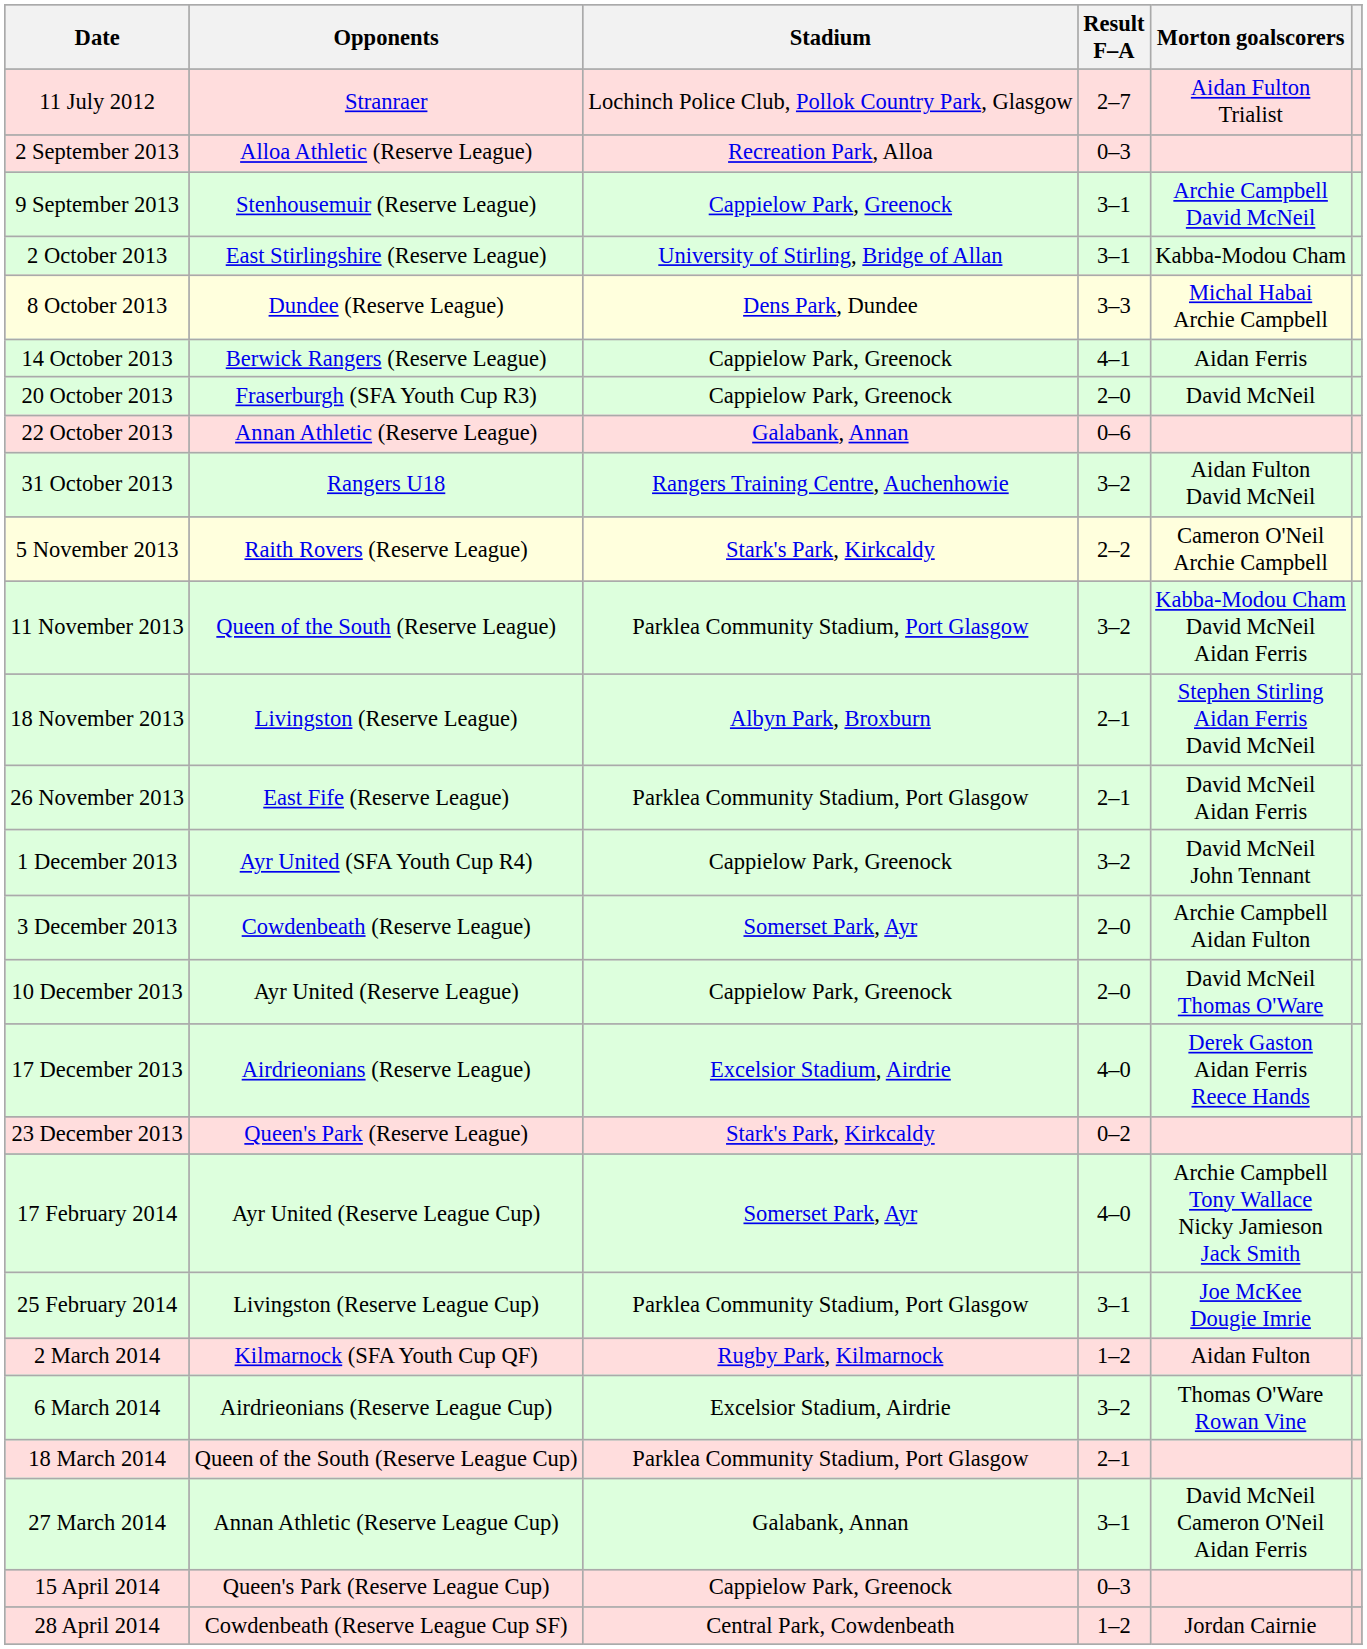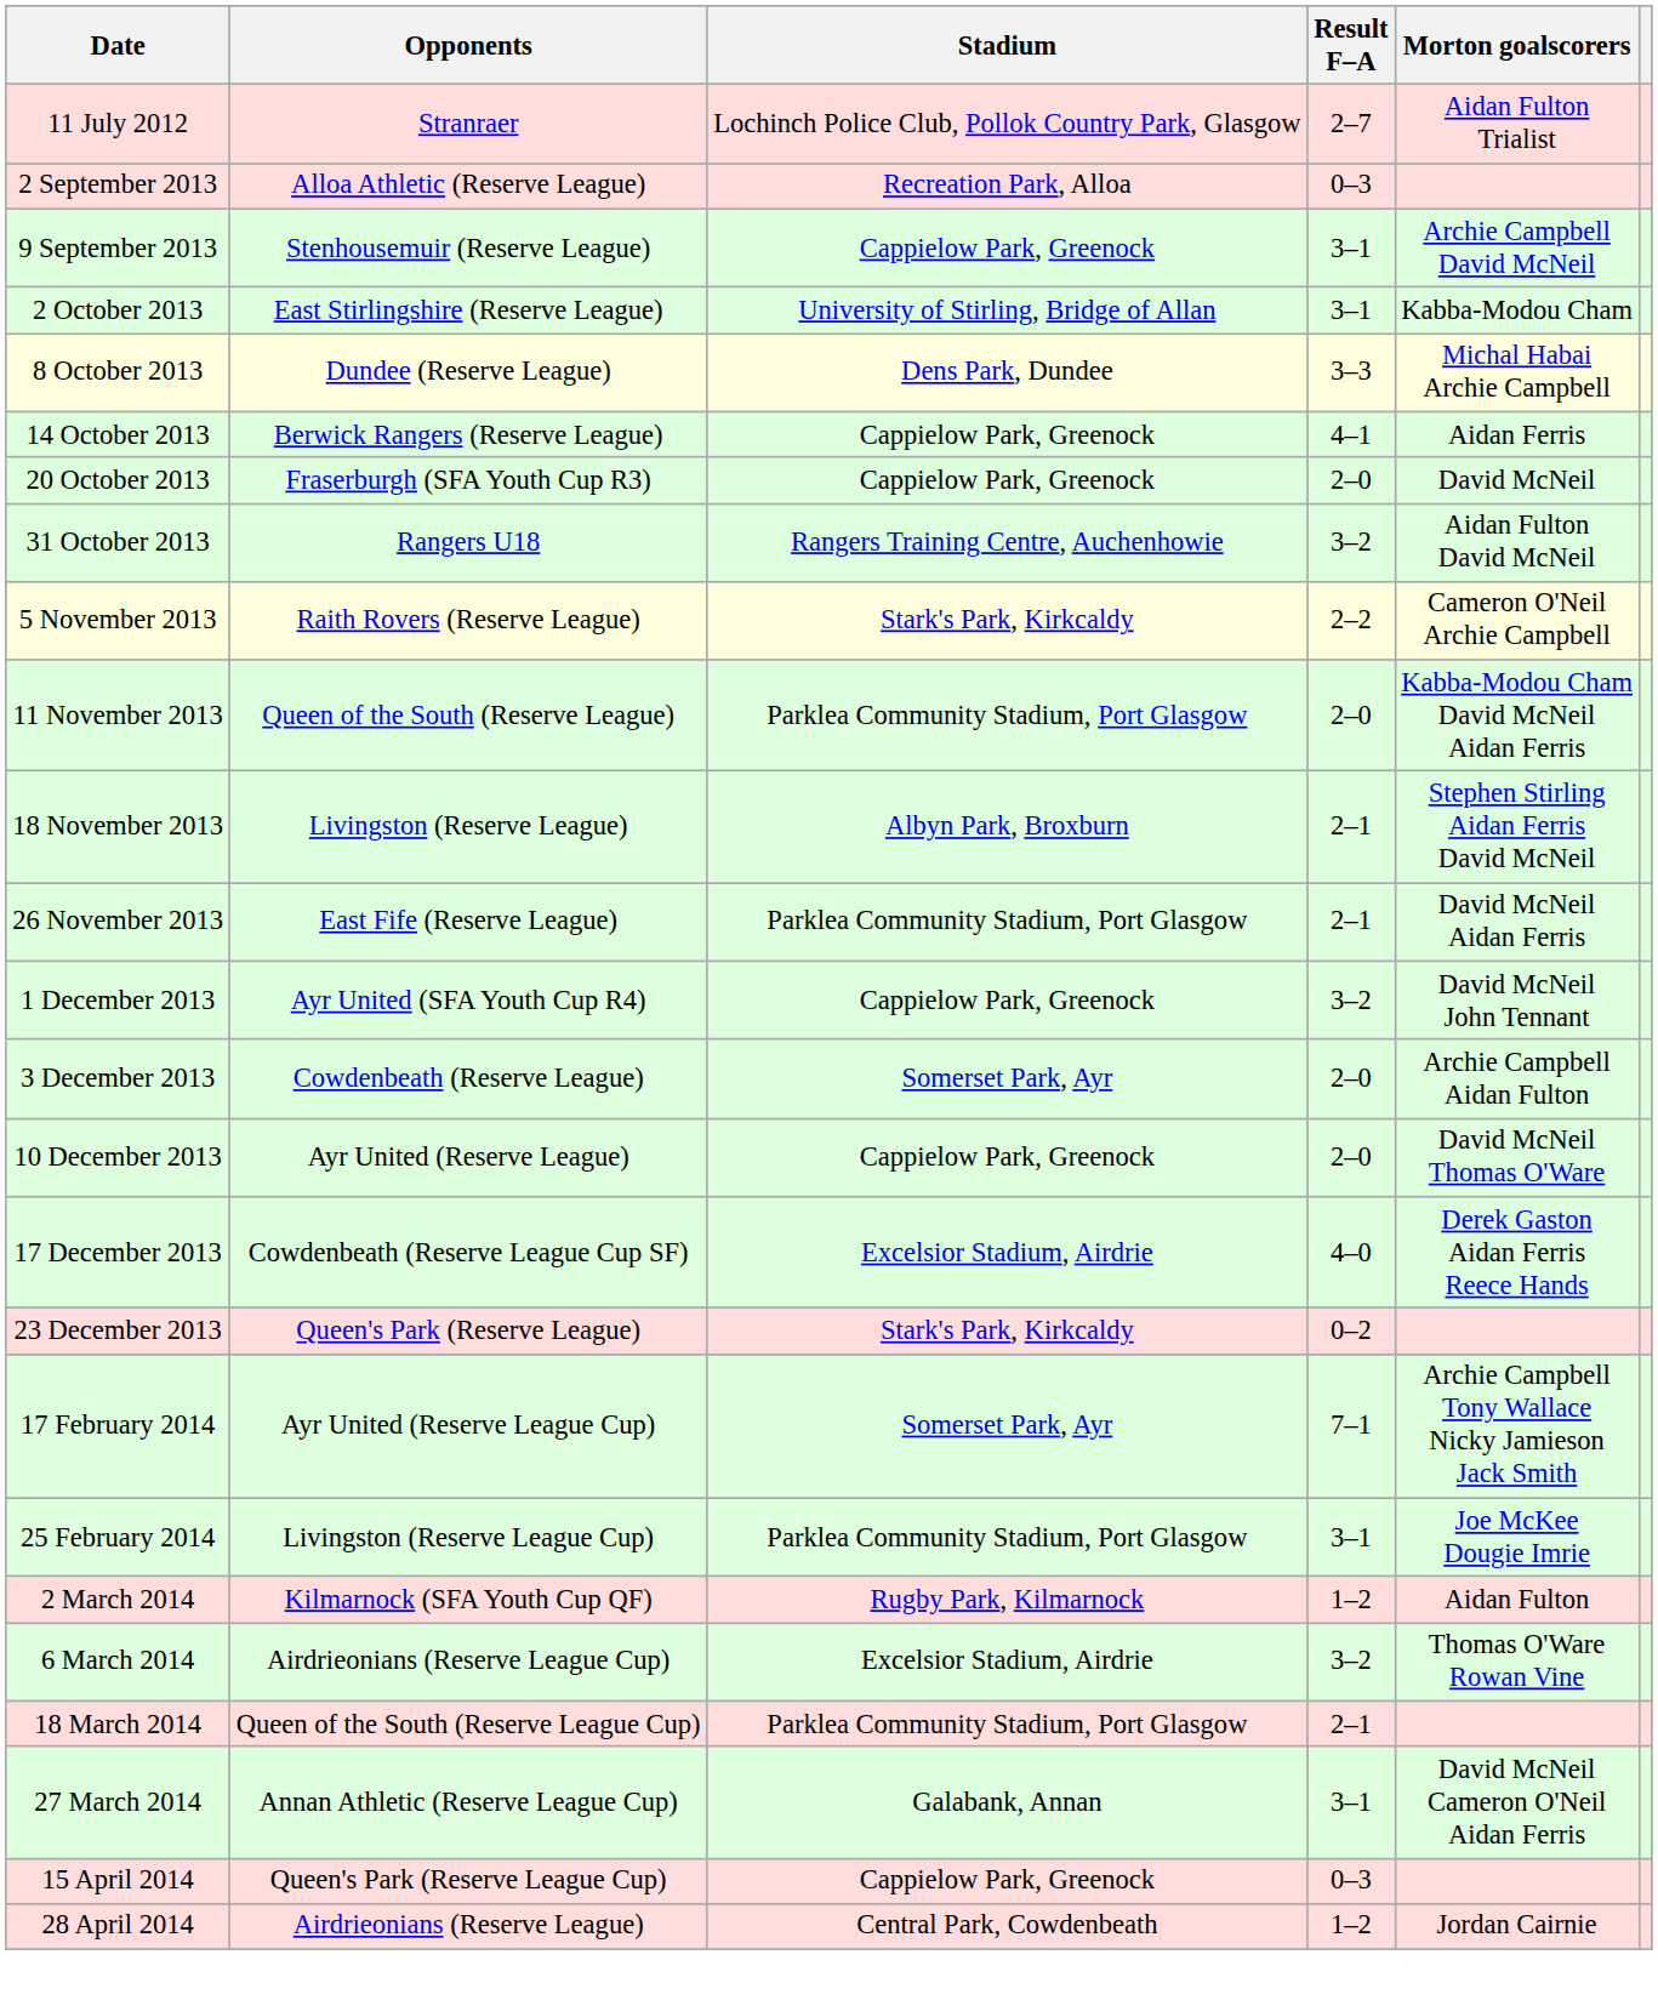 <table class="wikitable" style="border-collapse:collapse; text-align:center; font-size:smaller;">
 <tr style="background:#f0f6ff;">
 <th>Date</th>
 <th>Opponents</th>
 <th>Stadium</th>
 <th>Result <br> F–A</th>
 <th>Morton goalscorers</th>
 <th></th>
 </tr>
 <tr style="background:#fdd;">
 <td>11 July 2012</td>
 <td><a href='#'>Stranraer</a></td>
 <td>Lochinch Police Club, <a href='#'>Pollok Country Park</a>, Glasgow</td>
 <td>2–7</td>
 <td><a href='#'>Aidan Fulton</a>  <br> Trialist </td>
 <td></td>
 </tr>
 <tr style="background:#fdd;">
 <td>2 September 2013</td>
 <td><a href='#'>Alloa Athletic</a> (Reserve League)</td>
 <td><a href='#'>Recreation Park</a>, Alloa</td>
 <td>0–3</td>
 <td></td>
 <td></td>
 </tr>
 <tr style="background:#dfd;">
 <td>9 September 2013</td>
 <td><a href='#'>Stenhousemuir</a> (Reserve League)</td>
 <td><a href='#'>Cappielow Park</a>, <a href='#'>Greenock</a></td>
 <td>3–1</td>
 <td><a href='#'>Archie Campbell</a>  <br> <a href='#'>David McNeil</a> </td>
 <td></td>
 </tr>
 <tr style="background:#dfd;">
 <td>2 October 2013</td>
 <td><a href='#'>East Stirlingshire</a> (Reserve League)</td>
 <td><a href='#'>University of Stirling</a>, <a href='#'>Bridge of Allan</a></td>
 <td>3–1</td>
 <td>Kabba-Modou Cham </td>
 <td></td>
 </tr>
 <tr style="background:#ffd;">
 <td>8 October 2013</td>
 <td><a href='#'>Dundee</a> (Reserve League)</td>
 <td><a href='#'>Dens Park</a>, Dundee</td>
 <td>3–3</td>
 <td><a href='#'>Michal Habai</a>  <br> Archie Campbell </td>
 <td></td>
 </tr>
 <tr style="background:#dfd;">
 <td>14 October 2013</td>
 <td><a href='#'>Berwick Rangers</a> (Reserve League)</td>
 <td>Cappielow Park, Greenock</td>
 <td>4–1</td>
 <td>Aidan Ferris </td>
 <td></td>
 </tr>
 <tr style="background:#dfd;">
 <td>20 October 2013</td>
 <td><a href='#'>Fraserburgh</a> (SFA Youth Cup R3)</td>
 <td>Cappielow Park, Greenock</td>
 <td>2–0</td>
 <td>David McNeil </td>
 <td></td>
 </tr>
-<tr style="background:#fdd;">
-<td>22 October 2013</td>
-<td><a href='#'>Annan Athletic</a> (Reserve League)</td>
-<td><a href='#'>Galabank</a>, <a href='#'>Annan</a></td>
-<td>0–6</td>
-<td></td>
-<td></td>
-</tr>
 <tr style="background:#dfd;">
 <td>31 October 2013</td>
 <td><a href='#'>Rangers U18</a></td>
 <td><a href='#'>Rangers Training Centre</a>, <a href='#'>Auchenhowie</a></td>
 <td>3–2</td>
 <td>Aidan Fulton  <br> David McNeil </td>
 <td></td>
 </tr>
 <tr style="background:#ffd;">
 <td>5 November 2013</td>
 <td><a href='#'>Raith Rovers</a> (Reserve League)</td>
 <td><a href='#'>Stark's Park</a>, <a href='#'>Kirkcaldy</a></td>
 <td>2–2</td>
 <td>Cameron O'Neil  <br> Archie Campbell </td>
 <td></td>
 </tr>
 <tr style="background:#dfd;">
 <td>11 November 2013</td>
 <td><a href='#'>Queen of the South</a> (Reserve League)</td>
 <td>Parklea Community Stadium, <a href='#'>Port Glasgow</a></td>
-<td>3–2</td>
+<td>2–0</td>
 <td><a href='#'>Kabba-Modou Cham</a>  <br> David McNeil  <br> Aidan Ferris </td>
 <td></td>
 </tr>
 <tr style="background:#dfd;">
 <td>18 November 2013</td>
 <td><a href='#'>Livingston</a> (Reserve League)</td>
 <td><a href='#'>Albyn Park</a>, <a href='#'>Broxburn</a></td>
 <td>2–1</td>
 <td><a href='#'>Stephen Stirling</a>  <br> <a href='#'>Aidan Ferris</a>  <br> David McNeil </td>
 <td></td>
 </tr>
 <tr style="background:#dfd;">
 <td>26 November 2013</td>
 <td><a href='#'>East Fife</a> (Reserve League)</td>
 <td>Parklea Community Stadium, Port Glasgow</td>
 <td>2–1</td>
 <td>David McNeil  <br> Aidan Ferris </td>
 <td></td>
 </tr>
 <tr style="background:#dfd;">
 <td>1 December 2013</td>
 <td><a href='#'>Ayr United</a> (SFA Youth Cup R4)</td>
 <td>Cappielow Park, Greenock</td>
 <td>3–2</td>
 <td>David McNeil  <br> John Tennant </td>
 <td></td>
 </tr>
 <tr style="background:#dfd;">
 <td>3 December 2013</td>
 <td><a href='#'>Cowdenbeath</a> (Reserve League)</td>
 <td><a href='#'>Somerset Park</a>, <a href='#'>Ayr</a></td>
 <td>2–0</td>
 <td>Archie Campbell  <br> Aidan Fulton </td>
 <td></td>
 </tr>
 <tr style="background:#dfd;">
 <td>10 December 2013</td>
 <td>Ayr United (Reserve League)</td>
 <td>Cappielow Park, Greenock</td>
 <td>2–0</td>
 <td>David McNeil  <br> <a href='#'>Thomas O'Ware</a> </td>
 <td></td>
 </tr>
 <tr style="background:#dfd;">
 <td>17 December 2013</td>
-<td><a href='#'>Airdrieonians</a> (Reserve League)</td>
+<td>Cowdenbeath (Reserve League Cup SF)</td>
 <td><a href='#'>Excelsior Stadium</a>, <a href='#'>Airdrie</a></td>
 <td>4–0</td>
 <td><a href='#'>Derek Gaston</a>  <br> Aidan Ferris  <br> <a href='#'>Reece Hands</a> </td>
 <td></td>
 </tr>
 <tr style="background:#fdd;">
 <td>23 December 2013</td>
 <td><a href='#'>Queen's Park</a> (Reserve League)</td>
 <td><a href='#'>Stark's Park</a>, <a href='#'>Kirkcaldy</a></td>
 <td>0–2</td>
 <td></td>
 <td></td>
 </tr>
 <tr style="background:#dfd;">
 <td>17 February 2014</td>
 <td>Ayr United (Reserve League Cup)</td>
 <td><a href='#'>Somerset Park</a>, <a href='#'>Ayr</a></td>
-<td>4–0</td>
+<td>7–1</td>
 <td>Archie Campbell  <br> <a href='#'>Tony Wallace</a>  <br> Nicky Jamieson  <br> <a href='#'>Jack Smith</a> </td>
 <td></td>
 </tr>
 <tr style="background:#dfd;">
 <td>25 February 2014</td>
 <td>Livingston (Reserve League Cup)</td>
 <td>Parklea Community Stadium, Port Glasgow</td>
 <td>3–1</td>
 <td><a href='#'>Joe McKee</a>  <br> <a href='#'>Dougie Imrie</a> </td>
 <td></td>
 </tr>
 <tr style="background:#fdd;">
 <td>2 March 2014</td>
 <td><a href='#'>Kilmarnock</a> (SFA Youth Cup QF)</td>
 <td><a href='#'>Rugby Park</a>, <a href='#'>Kilmarnock</a></td>
 <td>1–2</td>
 <td>Aidan Fulton </td>
 <td></td>
 </tr>
 <tr style="background:#dfd;">
 <td>6 March 2014</td>
 <td>Airdrieonians (Reserve League Cup)</td>
 <td>Excelsior Stadium, Airdrie</td>
 <td>3–2</td>
 <td>Thomas O'Ware  <br> <a href='#'>Rowan Vine</a> </td>
 <td></td>
 </tr>
 <tr style="background:#fdd;">
 <td>18 March 2014</td>
 <td>Queen of the South (Reserve League Cup)</td>
 <td>Parklea Community Stadium, Port Glasgow</td>
 <td>2–1</td>
 <td></td>
 <td></td>
 </tr>
 <tr style="background:#dfd;">
 <td>27 March 2014</td>
 <td>Annan Athletic (Reserve League Cup)</td>
 <td>Galabank, Annan</td>
 <td>3–1</td>
 <td>David McNeil  <br> Cameron O'Neil  <br> Aidan Ferris </td>
 <td></td>
 </tr>
 <tr style="background:#fdd;">
 <td>15 April 2014</td>
 <td>Queen's Park (Reserve League Cup)</td>
 <td>Cappielow Park, Greenock</td>
 <td>0–3</td>
 <td></td>
 <td></td>
 </tr>
 <tr style="background:#fdd;">
 <td>28 April 2014</td>
-<td>Cowdenbeath (Reserve League Cup SF)</td>
+<td><a href='#'>Airdrieonians</a> (Reserve League)</td>
 <td>Central Park, Cowdenbeath</td>
 <td>1–2</td>
 <td>Jordan Cairnie </td>
 <td></td>
 </tr>
 </table>
